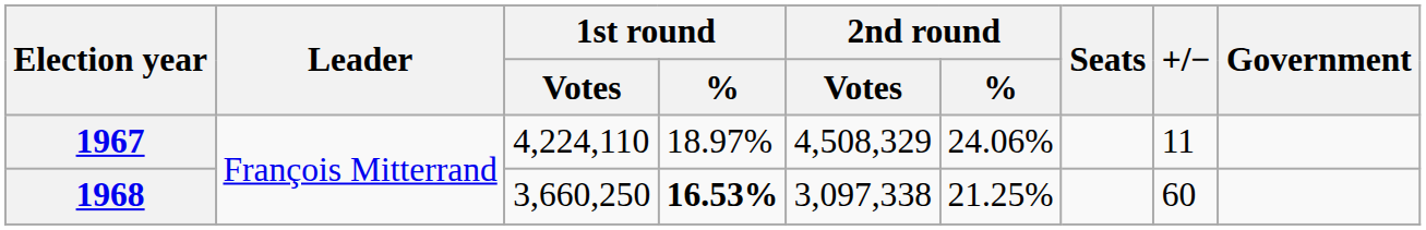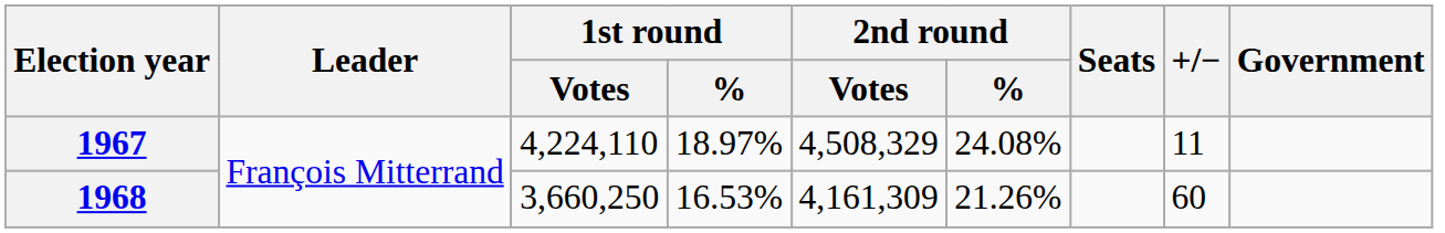 <table class="wikitable">
 <tr>
 <th rowspan="2">Election year</th>
 <th rowspan="2">Leader</th>
 <th colspan="2">1st round</th>
 <th colspan="2">2nd round</th>
 <th rowspan="2">Seats</th>
 <th rowspan="2">+/−</th>
 <th rowspan="2">Government</th>
 </tr>
 <tr>
 <th>Votes</th>
 <th>%</th>
 <th>Votes</th>
 <th>%</th>
 </tr>
 <tr>
 <th><a href='#'>1967</a></th>
 <td rowspan="2"><a href='#'>François Mitterrand</a></td>
 <td>4,224,110</td>
 <td>18.97%</td>
 <td>4,508,329</td>
-<td>24.06%</td>
+<td>24.08%</td>
 <td></td>
 <td> 11</td>
 <td></td>
 </tr>
 <tr>
 <th><a href='#'>1968</a></th>
 <td>3,660,250</td>
-<td><strong>16.53%</strong></td>
-<td>3,097,338</td>
-<td>21.25%</td>
+<td>16.53%</td>
+<td>4,161,309</td>
+<td>21.26%</td>
 <td></td>
 <td> 60</td>
 <td></td>
 </tr>
 </table>
